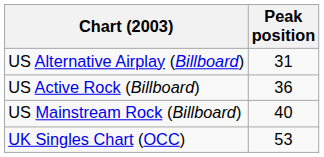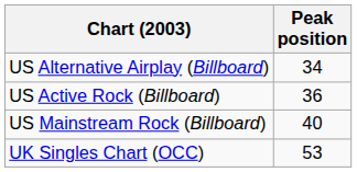 <table class="wikitable sortable plainrowheaders">
 <tr>
 <th>Chart (2003)</th>
 <th>Peak<br>position</th>
 </tr>
 <tr>
 <td>US <a href='#'>Alternative Airplay</a> (<em><a href='#'>Billboard</a></em>)</td>
-<td align="center">31</td>
+<td align="center">34</td>
 </tr>
 <tr>
 <td>US <a href='#'>Active Rock</a> (<em>Billboard</em>)</td>
 <td align="center">36</td>
 </tr>
 <tr>
 <td>US <a href='#'>Mainstream Rock</a> (<em>Billboard</em>)</td>
 <td align="center">40</td>
 </tr>
 <tr>
 <td><a href='#'>UK Singles Chart</a> (<a href='#'>OCC</a>)</td>
 <td align="center">53</td>
 </tr>
 </table>
